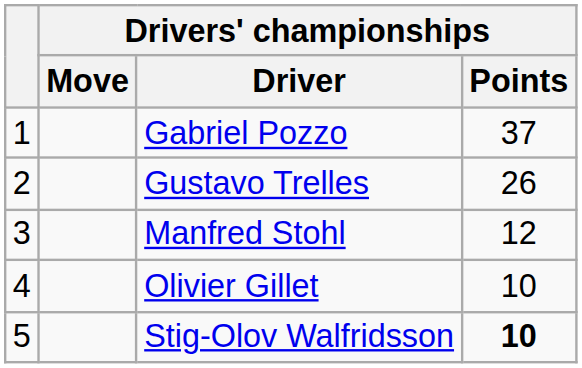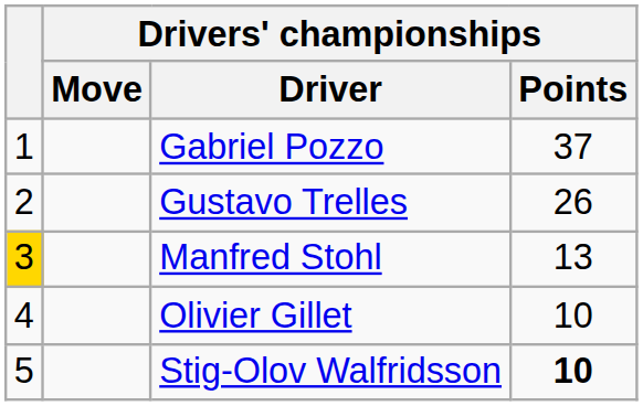 <table class="wikitable" style="font-size:85%;">
 <tr>
 <th rowspan="2"></th>
 <th colspan="3">Drivers' championships</th>
 </tr>
 <tr>
 <th>Move</th>
 <th>Driver</th>
 <th>Points</th>
 </tr>
 <tr>
 <td align="center">1</td>
 <td align="center"></td>
 <td> <a href='#'>Gabriel Pozzo</a></td>
 <td align="center">37</td>
 </tr>
 <tr>
 <td align="center">2</td>
 <td align="center"></td>
 <td> <a href='#'>Gustavo Trelles</a></td>
 <td align="center">26</td>
 </tr>
 <tr>
-<td align="center">3</td>
+<td align="center" style="background: gold;">3</td>
 <td align="center"></td>
 <td> <a href='#'>Manfred Stohl</a></td>
-<td align="center">12</td>
+<td align="center">13</td>
 </tr>
 <tr>
 <td align="center">4</td>
 <td align="center"></td>
 <td> <a href='#'>Olivier Gillet</a></td>
 <td align="center">10</td>
 </tr>
 <tr>
 <td align="center">5</td>
 <td align="center"></td>
 <td> <a href='#'>Stig-Olov Walfridsson</a></td>
 <td align="center"><strong>10</strong></td>
 </tr>
 </table>
